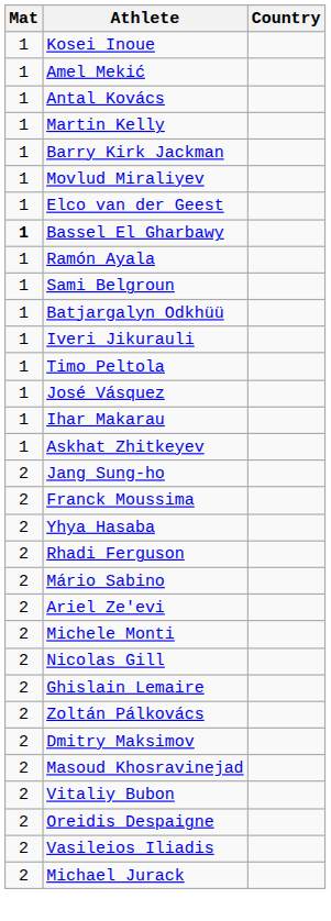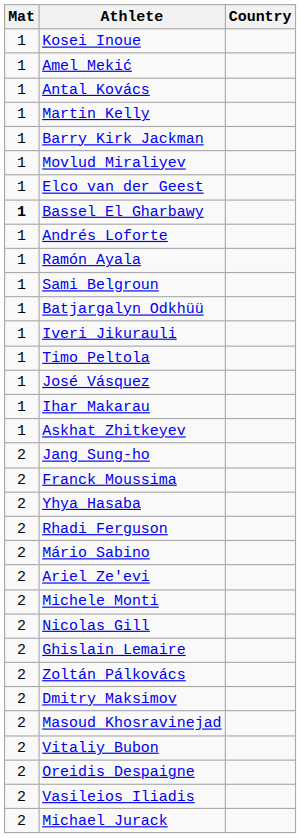 <table class="wikitable sortable" style="text-align:center">
 <tr>
 <th>Mat</th>
 <th>Athlete</th>
 <th>Country</th>
 </tr>
 <tr>
 <td>1</td>
 <td align="left"><a href='#'>Kosei Inoue</a></td>
 <td></td>
 </tr>
 <tr>
 <td>1</td>
 <td align="left"><a href='#'>Amel Mekić</a></td>
 <td></td>
 </tr>
 <tr>
 <td>1</td>
 <td align="left"><a href='#'>Antal Kovács</a></td>
 <td></td>
 </tr>
 <tr>
 <td>1</td>
 <td align="left"><a href='#'>Martin Kelly</a></td>
 <td></td>
 </tr>
 <tr>
 <td>1</td>
 <td align="left"><a href='#'>Barry Kirk Jackman</a></td>
 <td></td>
 </tr>
 <tr>
 <td>1</td>
 <td align="left"><a href='#'>Movlud Miraliyev</a></td>
 <td></td>
 </tr>
 <tr>
 <td>1</td>
 <td align="left"><a href='#'>Elco van der Geest</a></td>
 <td></td>
 </tr>
 <tr>
 <td><strong>1</strong></td>
 <td align="left"><a href='#'>Bassel El Gharbawy</a></td>
+<td></td>
+</tr>
+<tr>
+<td>1</td>
+<td align="left"><a href='#'>Andrés Loforte</a></td>
 <td></td>
 </tr>
 <tr>
 <td>1</td>
 <td align="left"><a href='#'>Ramón Ayala</a></td>
 <td></td>
 </tr>
 <tr>
 <td>1</td>
 <td align="left"><a href='#'>Sami Belgroun</a></td>
 <td></td>
 </tr>
 <tr>
 <td>1</td>
 <td align="left"><a href='#'>Batjargalyn Odkhüü</a></td>
 <td></td>
 </tr>
 <tr>
 <td>1</td>
 <td align="left"><a href='#'>Iveri Jikurauli</a></td>
 <td></td>
 </tr>
 <tr>
 <td>1</td>
 <td align="left"><a href='#'>Timo Peltola</a></td>
 <td></td>
 </tr>
 <tr>
 <td>1</td>
 <td align="left"><a href='#'>José Vásquez</a></td>
 <td></td>
 </tr>
 <tr>
 <td>1</td>
 <td align="left"><a href='#'>Ihar Makarau</a></td>
 <td></td>
 </tr>
 <tr>
 <td>1</td>
 <td align="left"><a href='#'>Askhat Zhitkeyev</a></td>
 <td></td>
 </tr>
 <tr>
 <td>2</td>
 <td align="left"><a href='#'>Jang Sung-ho</a></td>
 <td></td>
 </tr>
 <tr>
 <td>2</td>
 <td align="left"><a href='#'>Franck Moussima</a></td>
 <td></td>
 </tr>
 <tr>
 <td>2</td>
 <td align="left"><a href='#'>Yhya Hasaba</a></td>
 <td></td>
 </tr>
 <tr>
 <td>2</td>
 <td align="left"><a href='#'>Rhadi Ferguson</a></td>
 <td></td>
 </tr>
 <tr>
 <td>2</td>
 <td align="left"><a href='#'>Mário Sabino</a></td>
 <td></td>
 </tr>
 <tr>
 <td>2</td>
 <td align="left"><a href='#'>Ariel Ze'evi</a></td>
 <td></td>
 </tr>
 <tr>
 <td>2</td>
 <td align="left"><a href='#'>Michele Monti</a></td>
 <td></td>
 </tr>
 <tr>
 <td>2</td>
 <td align="left"><a href='#'>Nicolas Gill</a></td>
 <td></td>
 </tr>
 <tr>
 <td>2</td>
 <td align="left"><a href='#'>Ghislain Lemaire</a></td>
 <td></td>
 </tr>
 <tr>
 <td>2</td>
 <td align="left"><a href='#'>Zoltán Pálkovács</a></td>
 <td></td>
 </tr>
 <tr>
 <td>2</td>
 <td align="left"><a href='#'>Dmitry Maksimov</a></td>
 <td></td>
 </tr>
 <tr>
 <td>2</td>
 <td align="left"><a href='#'>Masoud Khosravinejad</a></td>
 <td></td>
 </tr>
 <tr>
 <td>2</td>
 <td align="left"><a href='#'>Vitaliy Bubon</a></td>
 <td></td>
 </tr>
 <tr>
 <td>2</td>
 <td align="left"><a href='#'>Oreidis Despaigne</a></td>
 <td></td>
 </tr>
 <tr>
 <td>2</td>
 <td align="left"><a href='#'>Vasileios Iliadis</a></td>
 <td></td>
 </tr>
 <tr>
 <td>2</td>
 <td align="left"><a href='#'>Michael Jurack</a></td>
 <td></td>
 </tr>
 </table>
